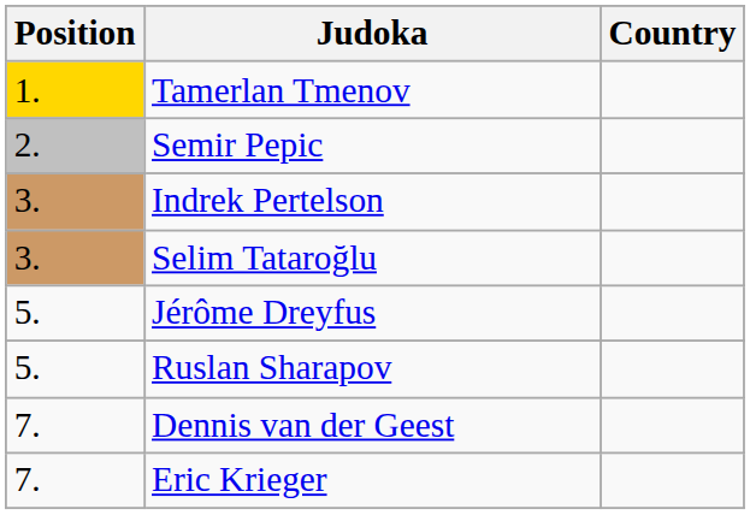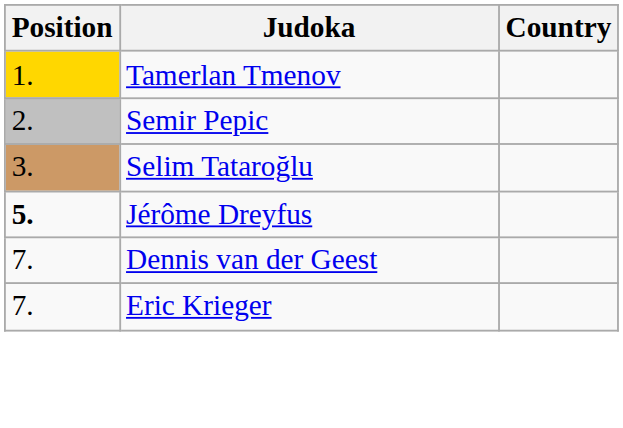 <table class=wikitable>
 <tr>
 <th width=10>Position</th>
 <th width=200>Judoka</th>
 <th width=10>Country</th>
 </tr>
 <tr>
 <td bgcolor=gold>1.</td>
 <td><a href='#'>Tamerlan Tmenov</a></td>
 <td></td>
 </tr>
 <tr>
 <td bgcolor="silver">2.</td>
 <td><a href='#'>Semir Pepic</a></td>
 <td></td>
 </tr>
 <tr>
 <td bgcolor="CC9966">3.</td>
-<td><a href='#'>Indrek Pertelson</a></td>
-<td></td>
-</tr>
-<tr>
-<td bgcolor="CC9966">3.</td>
 <td><a href='#'>Selim Tataroğlu</a></td>
 <td></td>
 </tr>
 <tr>
-<td>5.</td>
+<td><strong>5.</strong></td>
 <td><a href='#'>Jérôme Dreyfus</a></td>
-<td></td>
-</tr>
-<tr>
-<td>5.</td>
-<td><a href='#'>Ruslan Sharapov</a></td>
 <td></td>
 </tr>
 <tr>
 <td>7.</td>
 <td><a href='#'>Dennis van der Geest</a></td>
 <td></td>
 </tr>
 <tr>
 <td>7.</td>
 <td><a href='#'>Eric Krieger</a></td>
 <td></td>
 </tr>
 </table>
